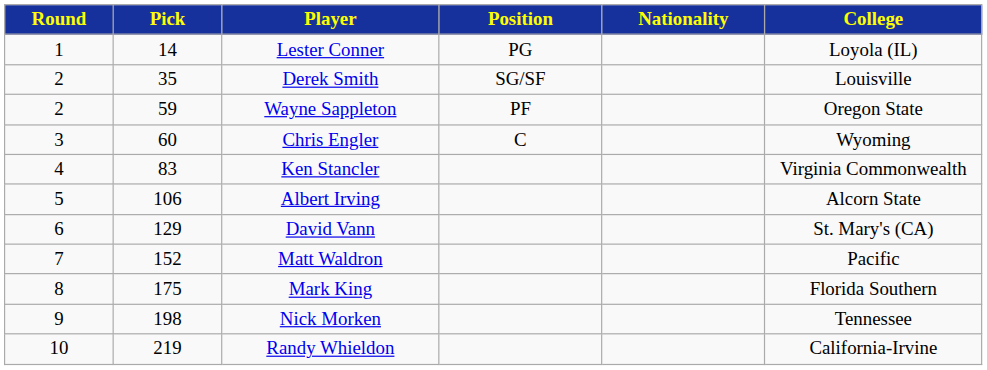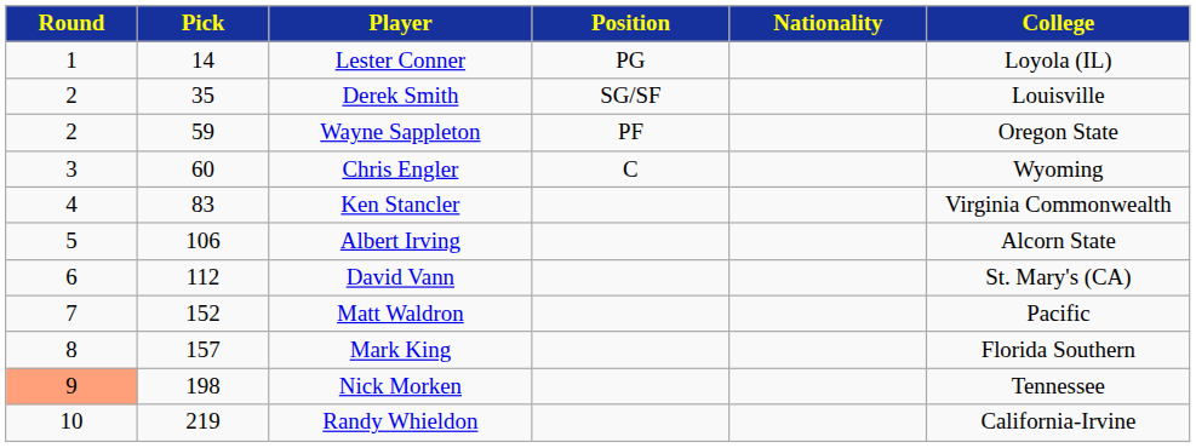 <table class="wikitable sortable sortable">
 <tr>
 <th style="background:#17319c;color:yellow;" width="10%">Round</th>
 <th style="background:#17319c;color:yellow;" width="10%">Pick</th>
 <th style="background:#17319c;color:yellow;" width="20%">Player</th>
 <th style="background:#17319c;color:yellow;" width="15%">Position</th>
 <th style="background:#17319c;color:yellow;" width="15%">Nationality</th>
 <th style="background:#17319c;color:yellow;" width="20%">College</th>
 </tr>
 <tr style="text-align: center">
 <td>1</td>
 <td>14</td>
 <td><a href='#'>Lester Conner</a></td>
 <td>PG</td>
 <td></td>
 <td>Loyola (IL)</td>
 </tr>
 <tr style="text-align: center">
 <td>2</td>
 <td>35</td>
 <td><a href='#'>Derek Smith</a></td>
 <td>SG/SF</td>
 <td></td>
 <td>Louisville</td>
 </tr>
 <tr style="text-align: center">
 <td>2</td>
 <td>59</td>
 <td><a href='#'>Wayne Sappleton</a></td>
 <td>PF</td>
 <td></td>
 <td>Oregon State</td>
 </tr>
 <tr style="text-align: center">
 <td>3</td>
 <td>60</td>
 <td><a href='#'>Chris Engler</a></td>
 <td>C</td>
 <td></td>
 <td>Wyoming</td>
 </tr>
 <tr style="text-align: center">
 <td>4</td>
 <td>83</td>
 <td><a href='#'>Ken Stancler</a></td>
 <td></td>
 <td></td>
 <td>Virginia Commonwealth</td>
 </tr>
 <tr style="text-align: center">
 <td>5</td>
 <td>106</td>
 <td><a href='#'>Albert Irving</a></td>
 <td></td>
 <td></td>
 <td>Alcorn State</td>
 </tr>
 <tr style="text-align: center">
 <td>6</td>
-<td>129</td>
+<td>112</td>
 <td><a href='#'>David Vann</a></td>
 <td></td>
 <td></td>
 <td>St. Mary's (CA)</td>
 </tr>
 <tr style="text-align: center">
 <td>7</td>
 <td>152</td>
 <td><a href='#'>Matt Waldron</a></td>
 <td></td>
 <td></td>
 <td>Pacific</td>
 </tr>
 <tr style="text-align: center">
 <td>8</td>
-<td>175</td>
+<td>157</td>
 <td><a href='#'>Mark King</a></td>
 <td></td>
 <td></td>
 <td>Florida Southern</td>
 </tr>
 <tr style="text-align: center">
-<td>9</td>
+<td style="background: lightsalmon;">9</td>
 <td>198</td>
 <td><a href='#'>Nick Morken</a></td>
 <td></td>
 <td></td>
 <td>Tennessee</td>
 </tr>
 <tr style="text-align: center">
 <td>10</td>
 <td>219</td>
 <td><a href='#'>Randy Whieldon</a></td>
 <td></td>
 <td></td>
 <td>California-Irvine</td>
 </tr>
 </table>
